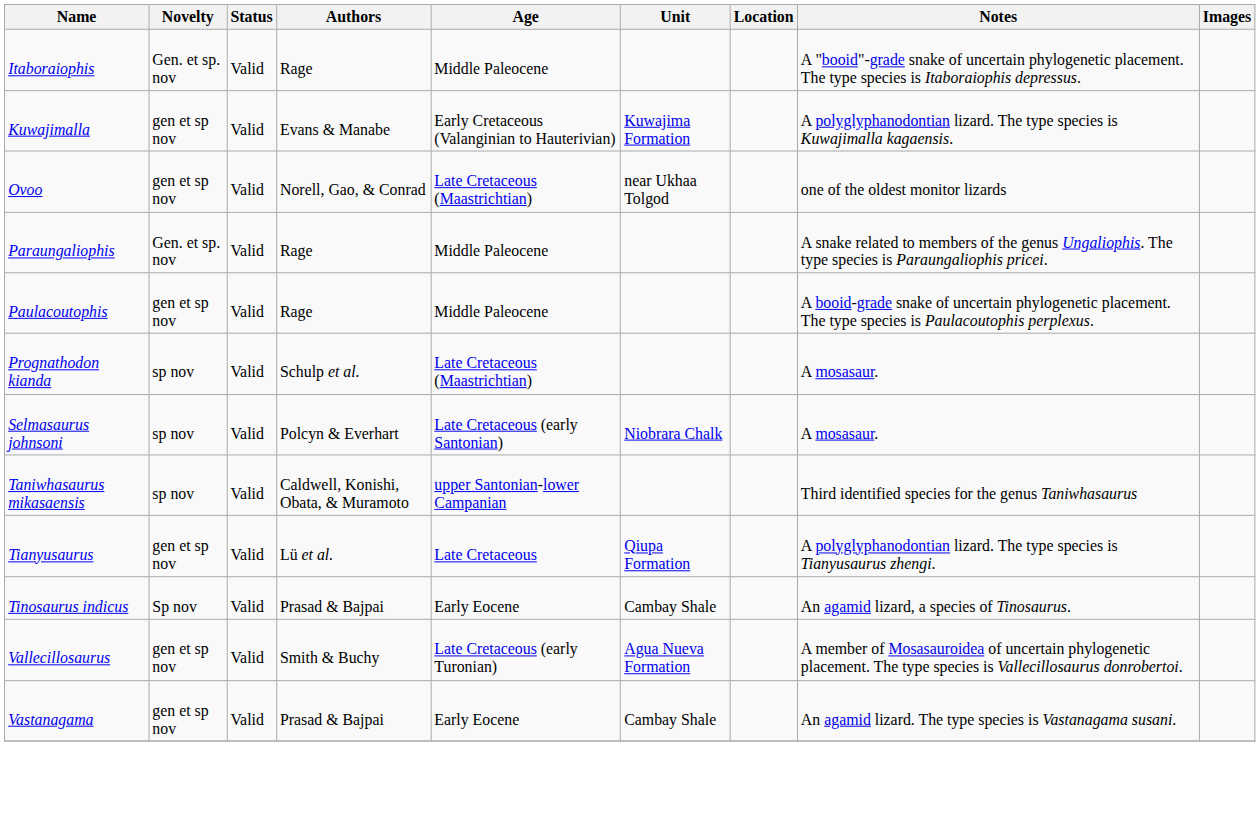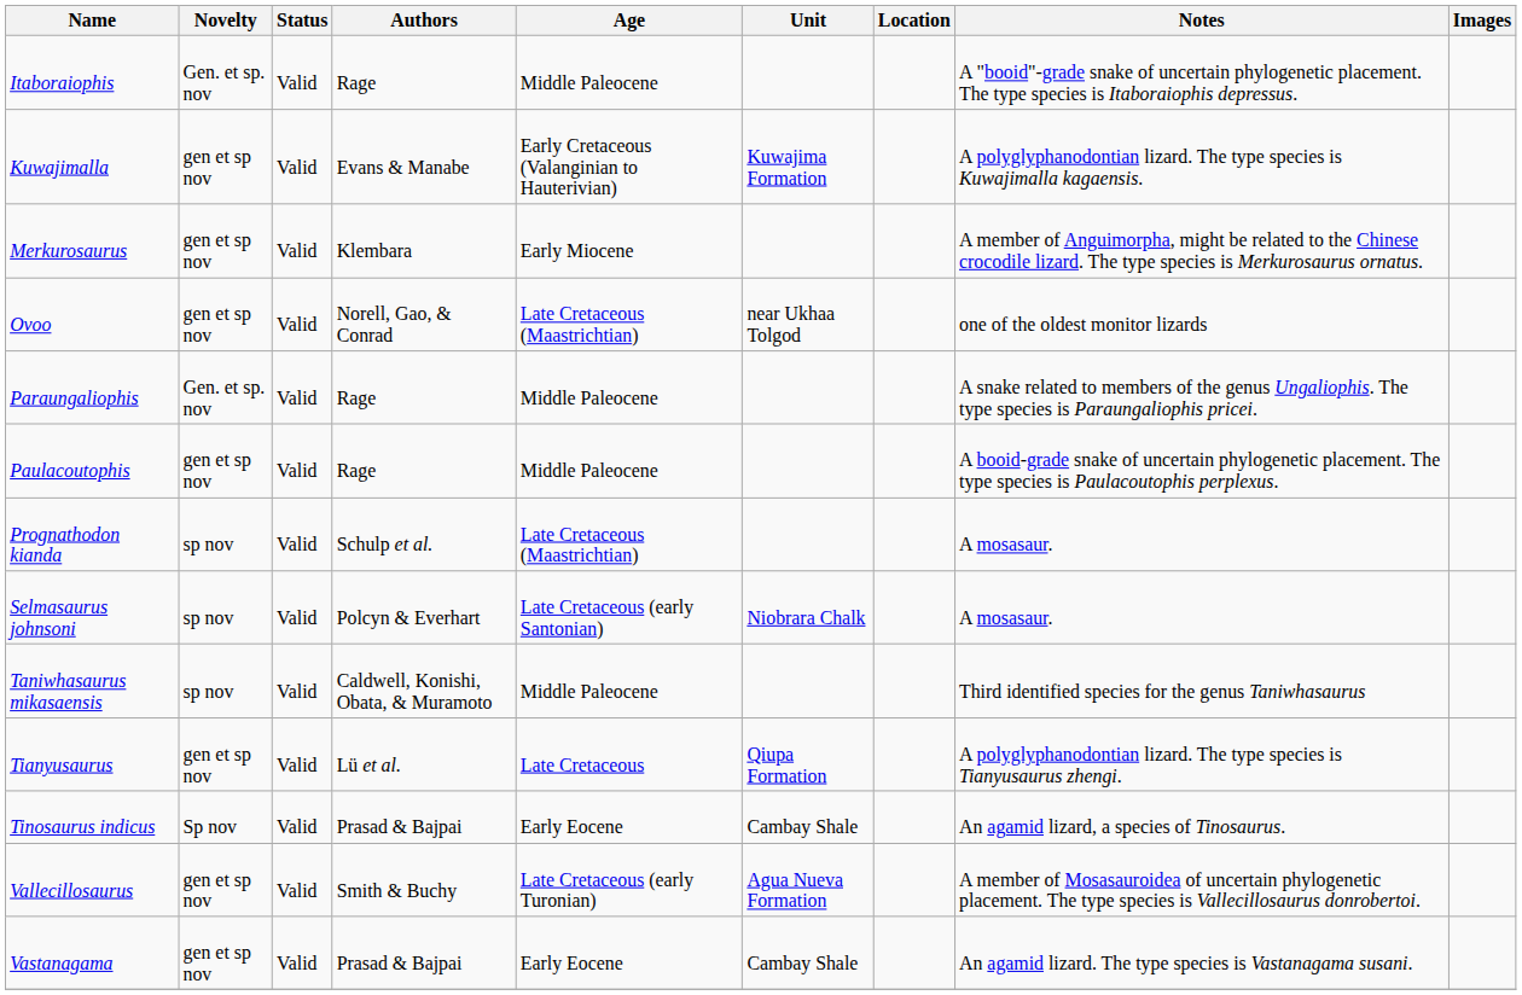 <table class="wikitable sortable" align="center" width="100%">
 <tr>
 <th>Name</th>
 <th>Novelty</th>
 <th>Status</th>
 <th>Authors</th>
 <th>Age</th>
 <th>Unit</th>
 <th>Location</th>
 <th>Notes</th>
 <th>Images</th>
 </tr>
 <tr>
 <td><br><em><a href='#'>Itaboraiophis</a></em></td>
 <td><br>Gen. et sp. nov</td>
 <td><br>Valid</td>
 <td><br>Rage</td>
 <td><br>Middle Paleocene</td>
 <td></td>
 <td><br></td>
 <td><br>A "<a href='#'>booid</a>"-<a href='#'>grade</a> snake of uncertain phylogenetic placement. The type species is <em>Itaboraiophis depressus</em>.</td>
 <td></td>
 </tr>
 <tr>
 <td><br><em><a href='#'>Kuwajimalla</a></em></td>
 <td><br>gen et sp nov</td>
 <td><br>Valid</td>
 <td><br>Evans & Manabe</td>
 <td><br>Early Cretaceous (Valanginian to Hauterivian)</td>
 <td><br><a href='#'>Kuwajima Formation</a></td>
 <td><br></td>
 <td><br>A <a href='#'>polyglyphanodontian</a> lizard. The type species is <em>Kuwajimalla kagaensis</em>.</td>
+<td></td>
+</tr>
+<tr>
+<td><br><em><a href='#'>Merkurosaurus</a></em></td>
+<td><br>gen et sp nov</td>
+<td><br>Valid</td>
+<td><br>Klembara</td>
+<td><br>Early Miocene</td>
+<td></td>
+<td><br></td>
+<td><br>A member of <a href='#'>Anguimorpha</a>, might be related to the <a href='#'>Chinese crocodile lizard</a>. The type species is <em>Merkurosaurus ornatus</em>.</td>
 <td></td>
 </tr>
 <tr>
 <td><br><em><a href='#'>Ovoo</a></em></td>
 <td><br>gen et sp nov</td>
 <td><br>Valid</td>
 <td><br>Norell, Gao, & Conrad</td>
 <td><br><a href='#'>Late Cretaceous</a> (<a href='#'>Maastrichtian</a>)</td>
 <td><br>near Ukhaa Tolgod</td>
 <td><br></td>
 <td><br>one of the oldest monitor lizards</td>
 <td></td>
 </tr>
 <tr>
 <td><br><em><a href='#'>Paraungaliophis</a></em></td>
 <td><br>Gen. et sp. nov</td>
 <td><br>Valid</td>
 <td><br>Rage</td>
 <td><br>Middle Paleocene</td>
 <td></td>
 <td><br></td>
 <td><br>A snake related to members of the genus <em><a href='#'>Ungaliophis</a></em>. The type species is <em>Paraungaliophis pricei</em>.</td>
 <td></td>
 </tr>
 <tr>
 <td><br><em><a href='#'>Paulacoutophis</a></em></td>
 <td><br>gen et sp nov</td>
 <td><br>Valid</td>
 <td><br>Rage</td>
 <td><br>Middle Paleocene</td>
 <td></td>
 <td><br></td>
 <td><br>A <a href='#'>booid</a>-<a href='#'>grade</a> snake of uncertain phylogenetic placement. The type species is <em>Paulacoutophis perplexus</em>.</td>
 <td></td>
 </tr>
 <tr>
 <td><br><em><a href='#'>Prognathodon kianda</a></em></td>
 <td><br>sp nov</td>
 <td><br>Valid</td>
 <td><br>Schulp <em>et al.</em></td>
 <td><br><a href='#'>Late Cretaceous</a> (<a href='#'>Maastrichtian</a>)</td>
 <td></td>
 <td><br></td>
 <td><br>A <a href='#'>mosasaur</a>.</td>
 <td></td>
 </tr>
 <tr>
 <td><br><em><a href='#'>Selmasaurus johnsoni</a></em></td>
 <td><br>sp nov</td>
 <td><br>Valid</td>
 <td><br>Polcyn & Everhart</td>
 <td><br><a href='#'>Late Cretaceous</a> (early <a href='#'>Santonian</a>)</td>
 <td><br><a href='#'>Niobrara Chalk</a></td>
 <td><br></td>
 <td><br>A <a href='#'>mosasaur</a>.</td>
 <td></td>
 </tr>
 <tr>
 <td><br><em><a href='#'>Taniwhasaurus mikasaensis</a></em></td>
 <td><br>sp nov</td>
 <td><br>Valid</td>
 <td><br>Caldwell, Konishi, Obata, & Muramoto</td>
-<td><br><a href='#'>upper Santonian</a>-<a href='#'>lower Campanian</a></td>
+<td><br>Middle Paleocene</td>
 <td></td>
 <td><br></td>
 <td><br>Third identified species for the genus <em>Taniwhasaurus</em></td>
 <td></td>
 </tr>
 <tr>
 <td><br><em><a href='#'>Tianyusaurus</a></em></td>
 <td><br>gen et sp nov</td>
 <td><br>Valid</td>
 <td><br>Lü <em>et al.</em></td>
 <td><br><a href='#'>Late Cretaceous</a></td>
 <td><br><a href='#'>Qiupa Formation</a></td>
 <td><br></td>
 <td><br>A <a href='#'>polyglyphanodontian</a> lizard. The type species is <em>Tianyusaurus zhengi</em>.</td>
 <td></td>
 </tr>
 <tr>
 <td><br><em><a href='#'>Tinosaurus indicus</a></em></td>
 <td><br>Sp nov</td>
 <td><br>Valid</td>
 <td><br>Prasad & Bajpai</td>
 <td><br>Early Eocene</td>
 <td><br>Cambay Shale</td>
 <td><br></td>
 <td><br>An <a href='#'>agamid</a> lizard, a species of <em>Tinosaurus</em>.</td>
 <td></td>
 </tr>
 <tr>
 <td><br><em><a href='#'>Vallecillosaurus</a></em></td>
 <td><br>gen et sp nov</td>
 <td><br>Valid</td>
 <td><br>Smith & Buchy</td>
 <td><br><a href='#'>Late Cretaceous</a> (early Turonian)</td>
 <td><br><a href='#'>Agua Nueva Formation</a></td>
 <td><br></td>
 <td><br>A member of <a href='#'>Mosasauroidea</a> of uncertain phylogenetic placement. The type species is <em>Vallecillosaurus donrobertoi</em>.</td>
 <td></td>
 </tr>
 <tr>
 <td><br><em><a href='#'>Vastanagama</a></em></td>
 <td><br>gen et sp nov</td>
 <td><br>Valid</td>
 <td><br>Prasad & Bajpai</td>
 <td><br>Early Eocene</td>
 <td><br>Cambay Shale</td>
 <td><br></td>
 <td><br>An <a href='#'>agamid</a> lizard. The type species is <em>Vastanagama susani</em>.</td>
 <td></td>
 </tr>
 <tr>
 </tr>
 </table>
